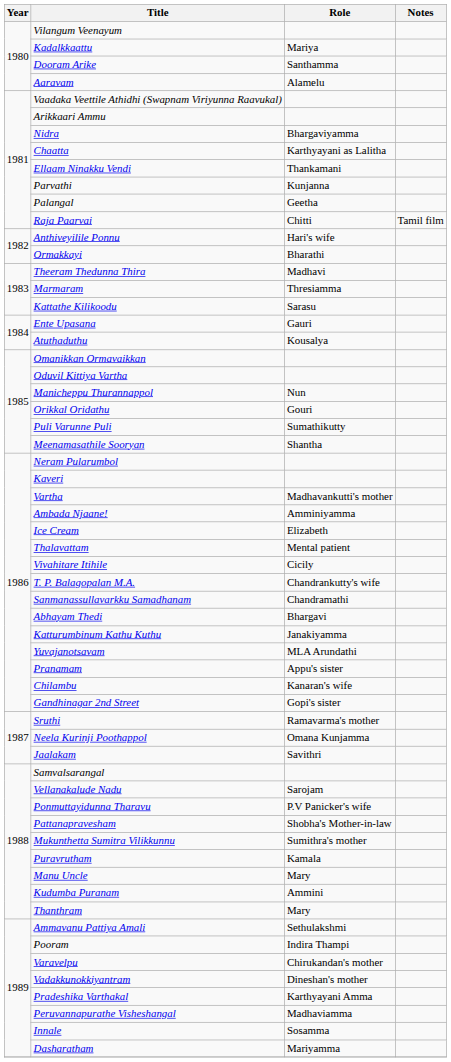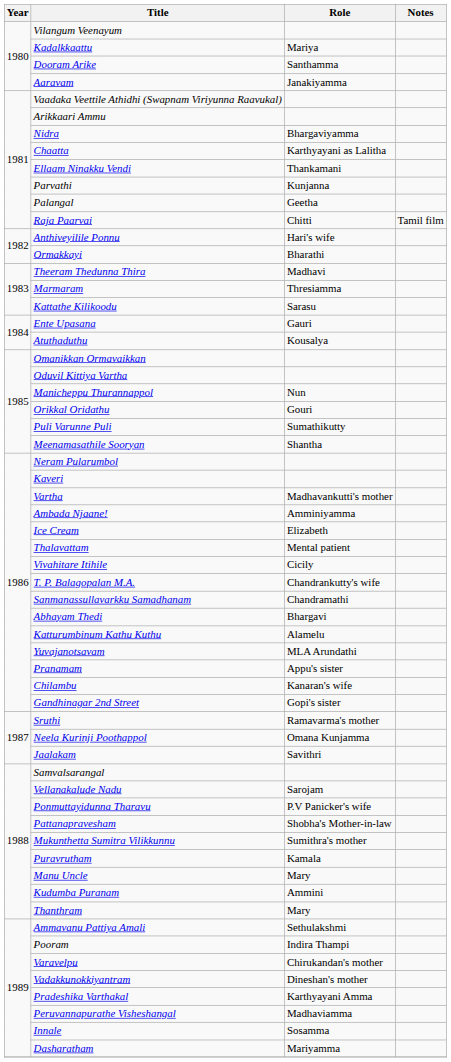 <table class="wikitable sortable">
 <tr>
 <th>Year</th>
 <th>Title</th>
 <th>Role</th>
 <th class="unsortable">Notes</th>
 </tr>
 <tr>
 <td rowspan=4>1980</td>
 <td><em>Vilangum Veenayum</em></td>
 <td></td>
 <td></td>
 </tr>
 <tr>
 <td><em><a href='#'>Kadalkkaattu</a></em></td>
 <td>Mariya</td>
 <td></td>
 </tr>
 <tr>
 <td><em><a href='#'>Dooram Arike</a></em></td>
 <td>Santhamma</td>
 <td></td>
 </tr>
 <tr>
 <td><em><a href='#'>Aaravam</a></em></td>
-<td>Alamelu</td>
+<td>Janakiyamma</td>
 <td></td>
 </tr>
 <tr>
 <td rowspan=8>1981</td>
 <td><em>Vaadaka Veettile Athidhi (Swapnam Viriyunna Raavukal)</em></td>
 <td></td>
 <td></td>
 </tr>
 <tr>
 <td><em>Arikkaari Ammu</em></td>
 <td></td>
 <td></td>
 </tr>
 <tr>
 <td><em><a href='#'>Nidra</a></em></td>
 <td>Bhargaviyamma</td>
 <td></td>
 </tr>
 <tr>
 <td><em><a href='#'>Chaatta</a></em></td>
 <td>Karthyayani as Lalitha</td>
 <td></td>
 </tr>
 <tr>
 <td><em><a href='#'>Ellaam Ninakku Vendi</a></em></td>
 <td>Thankamani</td>
 <td></td>
 </tr>
 <tr>
 <td><em>Parvathi</em></td>
 <td>Kunjanna</td>
 <td></td>
 </tr>
 <tr>
 <td><em>Palangal</em></td>
 <td>Geetha</td>
 <td></td>
 </tr>
 <tr>
 <td><em><a href='#'>Raja Paarvai</a></em></td>
 <td>Chitti</td>
 <td>Tamil film</td>
 </tr>
 <tr>
 <td rowspan=2>1982</td>
 <td><em><a href='#'>Anthiveyilile Ponnu</a></em></td>
 <td>Hari's wife</td>
 <td></td>
 </tr>
 <tr>
 <td><em><a href='#'>Ormakkayi</a></em></td>
 <td>Bharathi</td>
 <td></td>
 </tr>
 <tr>
 <td rowspan=3>1983</td>
 <td><em><a href='#'>Theeram Thedunna Thira</a></em></td>
 <td>Madhavi</td>
 <td></td>
 </tr>
 <tr>
 <td><em><a href='#'>Marmaram</a></em></td>
 <td>Thresiamma</td>
 <td></td>
 </tr>
 <tr>
 <td><em><a href='#'>Kattathe Kilikoodu</a></em></td>
 <td>Sarasu</td>
 <td></td>
 </tr>
 <tr>
 <td rowspan=2>1984</td>
 <td><em><a href='#'>Ente Upasana</a></em></td>
 <td>Gauri</td>
 <td></td>
 </tr>
 <tr>
 <td><em><a href='#'>Atuthaduthu</a></em></td>
 <td>Kousalya</td>
 <td></td>
 </tr>
 <tr>
 <td rowspan=6>1985</td>
 <td><em><a href='#'>Omanikkan Ormavaikkan</a></em></td>
 <td></td>
 <td></td>
 </tr>
 <tr>
 <td><em><a href='#'>Oduvil Kittiya Vartha</a></em></td>
 <td></td>
 <td></td>
 </tr>
 <tr>
 <td><em><a href='#'>Manicheppu Thurannappol</a></em></td>
 <td>Nun</td>
 <td></td>
 </tr>
 <tr>
 <td><em><a href='#'>Orikkal Oridathu</a></em></td>
 <td>Gouri</td>
 <td></td>
 </tr>
 <tr>
 <td><em><a href='#'>Puli Varunne Puli</a></em></td>
 <td>Sumathikutty</td>
 <td></td>
 </tr>
 <tr>
 <td><em><a href='#'>Meenamasathile Sooryan</a></em></td>
 <td>Shantha</td>
 <td></td>
 </tr>
 <tr>
 <td rowspan=15>1986</td>
 <td><em><a href='#'>Neram Pularumbol</a></em></td>
 <td></td>
 <td></td>
 </tr>
 <tr>
 <td><em><a href='#'>Kaveri</a></em></td>
 <td></td>
 <td></td>
 </tr>
 <tr>
 <td><em><a href='#'>Vartha</a></em></td>
 <td>Madhavankutti's mother</td>
 <td></td>
 </tr>
 <tr>
 <td><em><a href='#'>Ambada Njaane!</a></em></td>
 <td>Amminiyamma</td>
 <td></td>
 </tr>
 <tr>
 <td><em><a href='#'>Ice Cream</a></em></td>
 <td>Elizabeth</td>
 <td></td>
 </tr>
 <tr>
 <td><em><a href='#'>Thalavattam</a></em></td>
 <td>Mental patient</td>
 <td></td>
 </tr>
 <tr>
 <td><em><a href='#'>Vivahitare Itihile</a></em></td>
 <td>Cicily</td>
 <td></td>
 </tr>
 <tr>
 <td><em><a href='#'>T. P. Balagopalan M.A.</a></em></td>
 <td>Chandrankutty's wife</td>
 <td></td>
 </tr>
 <tr>
 <td><em><a href='#'>Sanmanassullavarkku Samadhanam</a></em></td>
 <td>Chandramathi</td>
 <td></td>
 </tr>
 <tr>
 <td><em><a href='#'>Abhayam Thedi</a></em></td>
 <td>Bhargavi</td>
 <td></td>
 </tr>
 <tr>
 <td><em><a href='#'>Katturumbinum Kathu Kuthu</a></em></td>
-<td>Janakiyamma</td>
+<td>Alamelu</td>
 <td></td>
 </tr>
 <tr>
 <td><em><a href='#'>Yuvajanotsavam</a></em></td>
 <td>MLA Arundathi</td>
 <td></td>
 </tr>
 <tr>
 <td><em><a href='#'>Pranamam</a></em></td>
 <td>Appu's sister</td>
 <td></td>
 </tr>
 <tr>
 <td><em><a href='#'>Chilambu</a></em></td>
 <td>Kanaran's wife</td>
 <td></td>
 </tr>
 <tr>
 <td><em><a href='#'>Gandhinagar 2nd Street</a></em></td>
 <td>Gopi's sister</td>
 <td></td>
 </tr>
 <tr>
 <td rowspan=3>1987</td>
 <td><em><a href='#'>Sruthi</a></em></td>
 <td>Ramavarma's mother</td>
 <td></td>
 </tr>
 <tr>
 <td><em><a href='#'>Neela Kurinji Poothappol</a></em></td>
 <td>Omana Kunjamma</td>
 <td></td>
 </tr>
 <tr>
 <td><em><a href='#'>Jaalakam</a></em></td>
 <td>Savithri</td>
 <td></td>
 </tr>
 <tr>
 <td rowspan=9>1988</td>
 <td><em>Samvalsarangal</em></td>
 <td></td>
 <td></td>
 </tr>
 <tr>
 <td><em><a href='#'>Vellanakalude Nadu</a></em></td>
 <td>Sarojam</td>
 <td></td>
 </tr>
 <tr>
 <td><em><a href='#'>Ponmuttayidunna Tharavu</a></em></td>
 <td>P.V Panicker's wife</td>
 <td></td>
 </tr>
 <tr>
 <td><em><a href='#'>Pattanapravesham</a></em></td>
 <td>Shobha's Mother-in-law</td>
 <td></td>
 </tr>
 <tr>
 <td><em><a href='#'>Mukunthetta Sumitra Vilikkunnu</a></em></td>
 <td>Sumithra's mother</td>
 <td></td>
 </tr>
 <tr>
 <td><em><a href='#'>Puravrutham</a></em></td>
 <td>Kamala</td>
 <td></td>
 </tr>
 <tr>
 <td><em><a href='#'>Manu Uncle</a></em></td>
 <td>Mary</td>
 <td></td>
 </tr>
 <tr>
 <td><em><a href='#'>Kudumba Puranam</a></em></td>
 <td>Ammini</td>
 <td></td>
 </tr>
 <tr>
 <td><em><a href='#'>Thanthram</a></em></td>
 <td>Mary</td>
 <td></td>
 </tr>
 <tr>
 <td rowspan=8>1989</td>
 <td><em><a href='#'>Ammavanu Pattiya Amali</a></em></td>
 <td>Sethulakshmi</td>
 <td></td>
 </tr>
 <tr>
 <td><em>Pooram</em></td>
 <td>Indira Thampi</td>
 <td></td>
 </tr>
 <tr>
 <td><em><a href='#'>Varavelpu</a></em></td>
 <td>Chirukandan's mother</td>
 <td></td>
 </tr>
 <tr>
 <td><em><a href='#'>Vadakkunokkiyantram</a></em></td>
 <td>Dineshan's mother</td>
 <td></td>
 </tr>
 <tr>
 <td><em><a href='#'>Pradeshika Varthakal</a></em></td>
 <td>Karthyayani Amma</td>
 <td></td>
 </tr>
 <tr>
 <td><em><a href='#'>Peruvannapurathe Visheshangal</a></em></td>
 <td>Madhaviamma</td>
 <td></td>
 </tr>
 <tr>
 <td><em><a href='#'>Innale</a></em></td>
 <td>Sosamma</td>
 <td></td>
 </tr>
 <tr>
 <td><em><a href='#'>Dasharatham</a></em></td>
 <td>Mariyamma</td>
 <td></td>
 </tr>
 <tr>
 </tr>
 </table>
